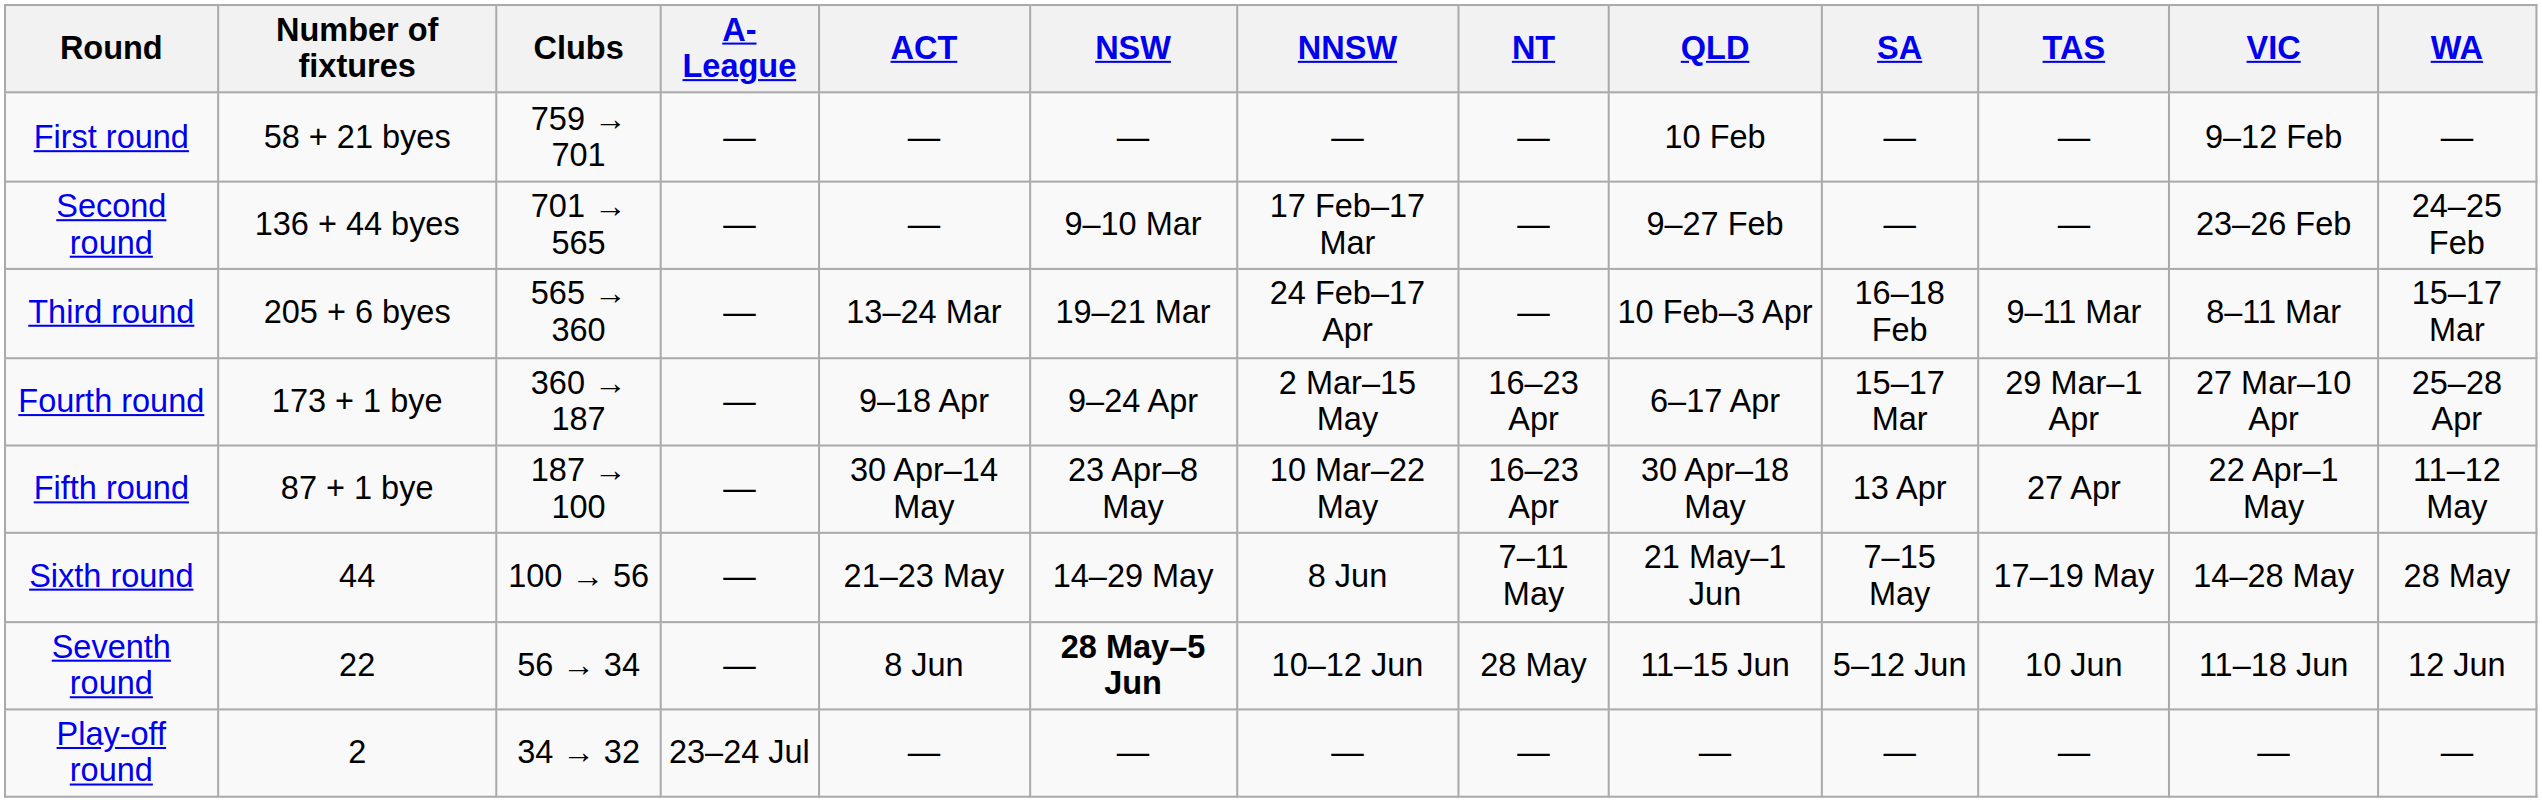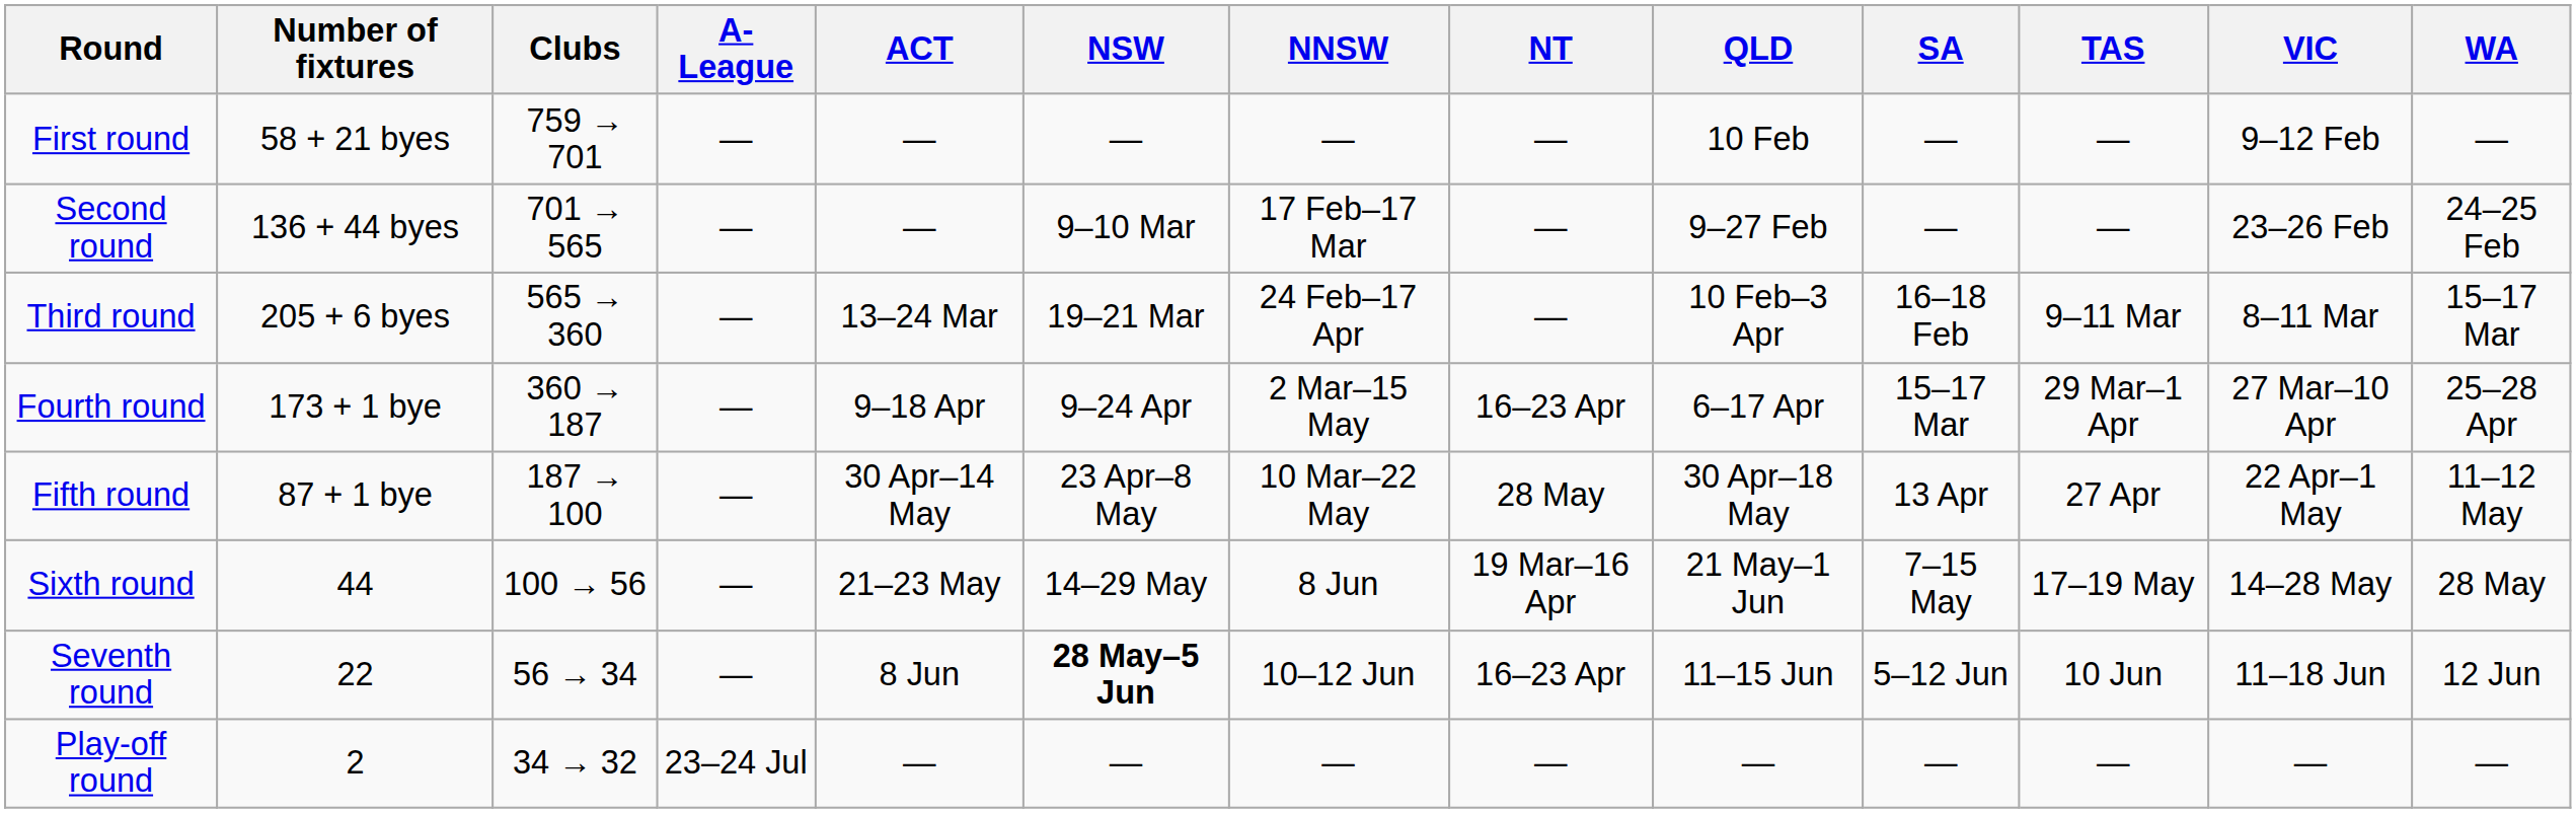 <table class="wikitable" style="text-align:center">
 <tr>
 <th>Round</th>
 <th>Number of fixtures</th>
 <th>Clubs</th>
 <th><a href='#'>A-League</a></th>
 <th><a href='#'>ACT</a></th>
 <th><a href='#'>NSW</a></th>
 <th><a href='#'>NNSW</a></th>
 <th><a href='#'>NT</a></th>
 <th><a href='#'>QLD</a></th>
 <th><a href='#'>SA</a></th>
 <th><a href='#'>TAS</a></th>
 <th><a href='#'>VIC</a></th>
 <th><a href='#'>WA</a></th>
 </tr>
 <tr>
 <td><a href='#'>First round</a></td>
 <td>58 + 21 byes</td>
 <td>759 → 701</td>
 <td>—</td>
 <td>—</td>
 <td>—</td>
 <td>—</td>
 <td>—</td>
 <td>10 Feb</td>
 <td>—</td>
 <td>—</td>
 <td>9–12 Feb</td>
 <td>—</td>
 </tr>
 <tr>
 <td><a href='#'>Second round</a></td>
 <td>136 + 44 byes</td>
 <td>701 → 565</td>
 <td>—</td>
 <td>—</td>
 <td>9–10 Mar</td>
 <td>17 Feb–17 Mar</td>
 <td>—</td>
 <td>9–27 Feb</td>
 <td>—</td>
 <td>—</td>
 <td>23–26 Feb</td>
 <td>24–25 Feb</td>
 </tr>
 <tr>
 <td><a href='#'>Third round</a></td>
 <td>205 + 6 byes</td>
 <td>565 → 360</td>
 <td>—</td>
 <td>13–24 Mar</td>
 <td>19–21 Mar</td>
 <td>24 Feb–17 Apr</td>
 <td>—</td>
 <td>10 Feb–3 Apr</td>
 <td>16–18 Feb</td>
 <td>9–11 Mar</td>
 <td>8–11 Mar</td>
 <td>15–17 Mar</td>
 </tr>
 <tr>
 <td><a href='#'>Fourth round</a></td>
 <td>173 + 1 bye</td>
 <td>360 → 187</td>
 <td>—</td>
 <td>9–18 Apr</td>
 <td>9–24 Apr</td>
 <td>2 Mar–15 May</td>
 <td>16–23 Apr</td>
 <td>6–17 Apr</td>
 <td>15–17 Mar</td>
 <td>29 Mar–1 Apr</td>
 <td>27 Mar–10 Apr</td>
 <td>25–28 Apr</td>
 </tr>
 <tr>
 <td><a href='#'>Fifth round</a></td>
 <td>87 + 1 bye</td>
 <td>187 → 100</td>
 <td>—</td>
 <td>30 Apr–14 May</td>
 <td>23 Apr–8 May</td>
 <td>10 Mar–22 May</td>
-<td>16–23 Apr</td>
+<td>28 May</td>
 <td>30 Apr–18 May</td>
 <td>13 Apr</td>
 <td>27 Apr</td>
 <td>22 Apr–1 May</td>
 <td>11–12 May</td>
 </tr>
 <tr>
 <td><a href='#'>Sixth round</a></td>
 <td>44</td>
 <td>100 → 56</td>
 <td>—</td>
 <td>21–23 May</td>
 <td>14–29 May</td>
 <td>8 Jun</td>
-<td>7–11 May</td>
+<td>19 Mar–16 Apr</td>
 <td>21 May–1 Jun</td>
 <td>7–15 May</td>
 <td>17–19 May</td>
 <td>14–28 May</td>
 <td>28 May</td>
 </tr>
 <tr>
 <td><a href='#'>Seventh round</a></td>
 <td>22</td>
 <td>56 → 34</td>
 <td>—</td>
 <td>8 Jun</td>
 <td><strong>28 May–5 Jun</strong></td>
 <td>10–12 Jun</td>
-<td>28 May</td>
+<td>16–23 Apr</td>
 <td>11–15 Jun</td>
 <td>5–12 Jun</td>
 <td>10 Jun</td>
 <td>11–18 Jun</td>
 <td>12 Jun</td>
 </tr>
 <tr>
 <td><a href='#'>Play-off round</a></td>
 <td>2</td>
 <td>34 → 32</td>
 <td>23–24 Jul</td>
 <td>—</td>
 <td>—</td>
 <td>—</td>
 <td>—</td>
 <td>—</td>
 <td>—</td>
 <td>—</td>
 <td>—</td>
 <td>—</td>
 </tr>
 </table>
